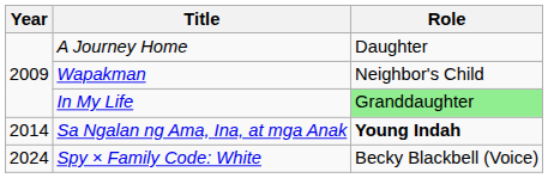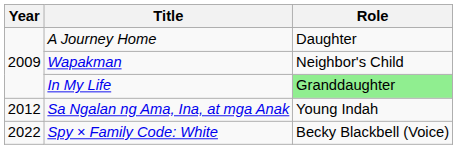 <table class="wikitable">
 <tr>
 <th>Year</th>
 <th>Title</th>
 <th>Role</th>
 </tr>
 <tr>
 <td rowspan="3">2009</td>
 <td><em>A Journey Home</em></td>
 <td>Daughter</td>
 </tr>
 <tr>
 <td><em><a href='#'>Wapakman</a></em></td>
 <td>Neighbor's Child</td>
 </tr>
 <tr>
 <td><em><a href='#'>In My Life</a></em></td>
 <td style="background: lightgreen;">Granddaughter</td>
 </tr>
 <tr>
-<td>2014</td>
+<td>2012</td>
 <td><em><a href='#'>Sa Ngalan ng Ama, Ina, at mga Anak</a></em></td>
-<td><strong>Young Indah</strong></td>
+<td>Young Indah</td>
 </tr>
 <tr>
-<td>2024</td>
+<td>2022</td>
 <td><em><a href='#'>Spy × Family Code: White</a></em></td>
 <td>Becky Blackbell (Voice)</td>
 </tr>
 </table>
